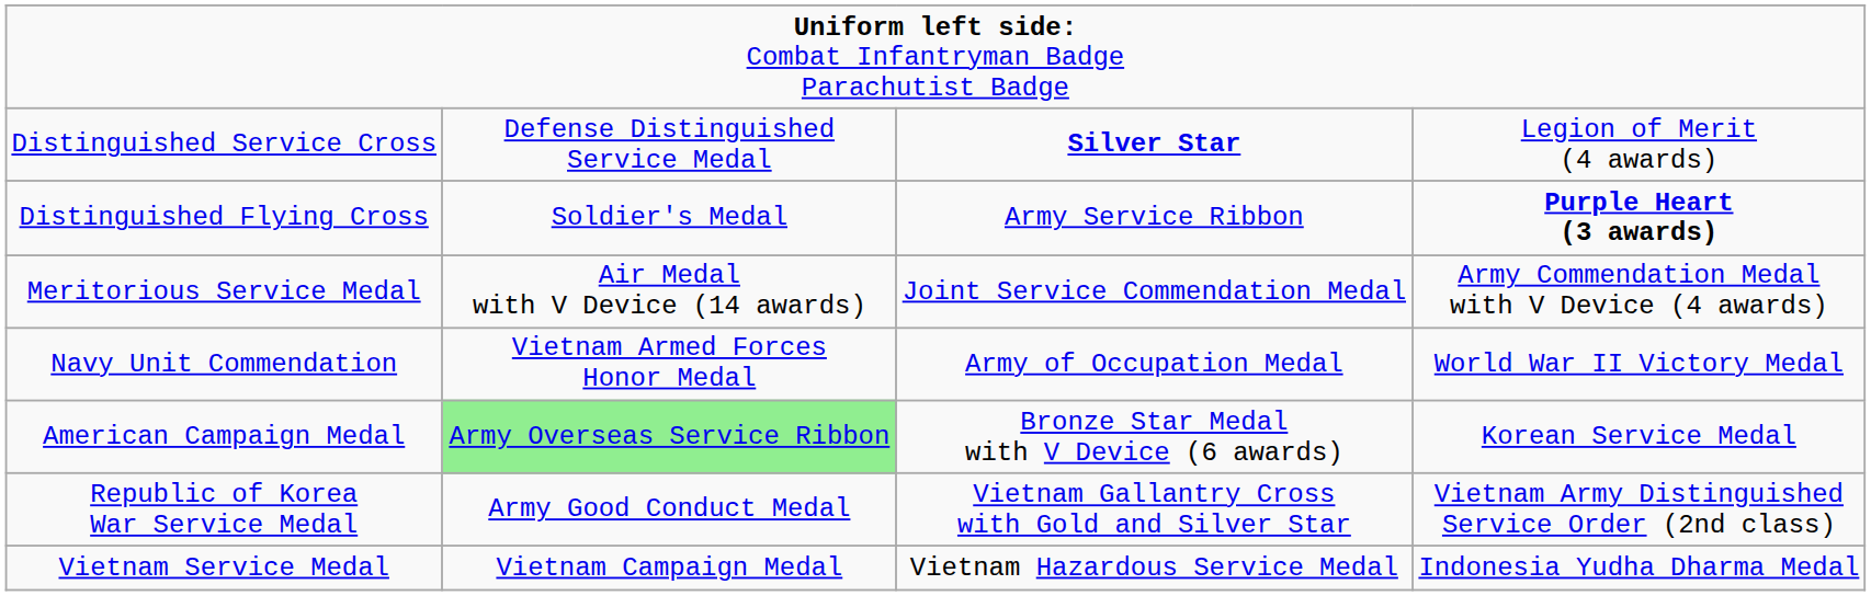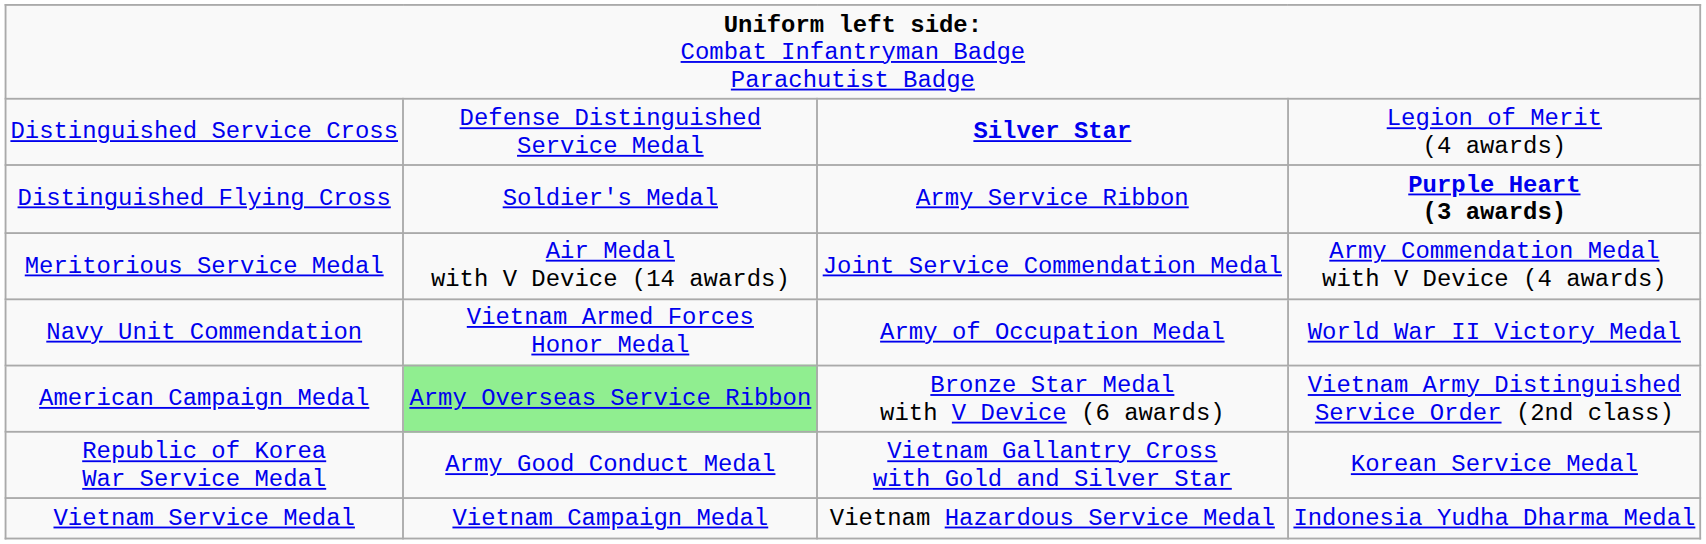 <table class="wikitable" style="margin-left: auto; margin-right: auto; text-align: center;">
 <tr>
 <td colspan="12"><strong>Uniform left side:</strong><br><a href='#'>Combat Infantryman Badge</a><br><a href='#'>Parachutist Badge</a></td>
 </tr>
 <tr>
 <td><a href='#'>Distinguished Service Cross</a></td>
 <td><a href='#'>Defense Distinguished<br>Service Medal</a></td>
 <td><strong><a href='#'>Silver Star</a></strong></td>
 <td><a href='#'>Legion of Merit</a><br>(4 awards)</td>
 </tr>
 <tr>
 <td><a href='#'>Distinguished Flying Cross</a></td>
 <td><a href='#'>Soldier's Medal</a></td>
 <td><a href='#'>Army Service Ribbon</a></td>
 <td><strong><a href='#'>Purple Heart</a><br>(3 awards)</strong></td>
 </tr>
 <tr>
 <td><a href='#'>Meritorious Service Medal</a></td>
 <td><a href='#'>Air Medal</a><br>with V Device (14 awards)</td>
 <td><a href='#'>Joint Service Commendation Medal</a></td>
 <td><a href='#'>Army Commendation Medal</a><br>with V Device (4 awards)</td>
 </tr>
 <tr>
 <td><a href='#'>Navy Unit Commendation</a></td>
 <td><a href='#'>Vietnam Armed Forces<br>Honor Medal</a></td>
 <td><a href='#'>Army of Occupation Medal</a></td>
 <td><a href='#'>World War II Victory Medal</a></td>
 </tr>
 <tr>
 <td><a href='#'>American Campaign Medal</a></td>
 <td style="background: lightgreen;"><a href='#'>Army Overseas Service Ribbon</a></td>
 <td><a href='#'>Bronze Star Medal</a><br>with <a href='#'>V Device</a> (6 awards)</td>
-<td><a href='#'>Korean Service Medal</a></td>
+<td><a href='#'>Vietnam Army Distinguished<br>Service Order</a> (2nd class)<br></td>
 </tr>
 <tr>
 <td><a href='#'>Republic of Korea<br>War Service Medal</a></td>
 <td><a href='#'>Army Good Conduct Medal</a></td>
 <td><a href='#'>Vietnam Gallantry Cross<br>with Gold and Silver Star</a></td>
-<td><a href='#'>Vietnam Army Distinguished<br>Service Order</a> (2nd class)<br></td>
+<td><a href='#'>Korean Service Medal</a></td>
 </tr>
 <tr>
 <td><a href='#'>Vietnam Service Medal</a></td>
 <td><a href='#'>Vietnam Campaign Medal</a></td>
 <td>Vietnam <a href='#'>Hazardous Service Medal</a></td>
 <td><a href='#'>Indonesia Yudha Dharma Medal</a></td>
 </tr>
 </table>
